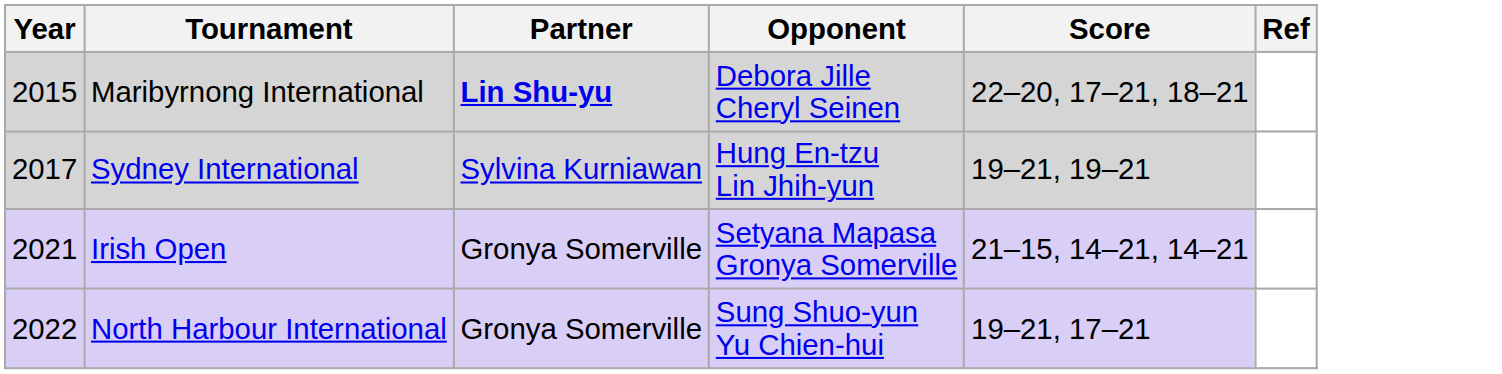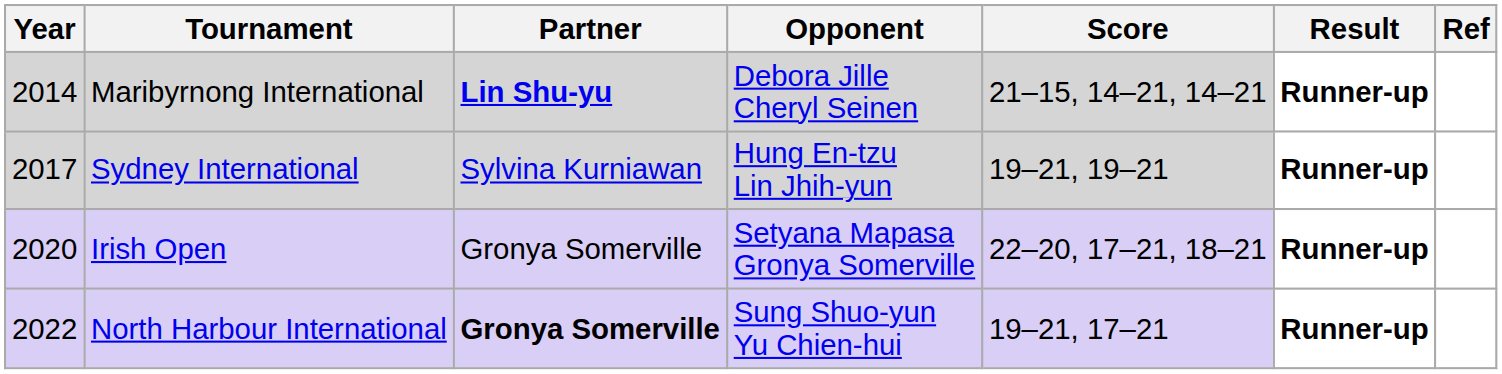 <table class="sortable wikitable" style="font-size: 90%;">
 <tr>
 <th>Year</th>
 <th>Tournament</th>
 <th>Partner</th>
 <th>Opponent</th>
 <th>Score</th>
+<th>Result</th>
 <th>Ref</th>
 </tr>
 <tr style="background:#D5D5D5">
-<td align="center">2015</td>
+<td align="center">2014</td>
 <td align="left">Maribyrnong International</td>
 <td align="left"><strong> <a href='#'>Lin Shu-yu</a></strong></td>
 <td align="left"> <a href='#'>Debora Jille</a><br> <a href='#'>Cheryl Seinen</a></td>
-<td align="left">22–20, 17–21, 18–21</td>
+<td align="left">21–15, 14–21, 14–21</td>
+<td style="text-align:left; background:white"> <strong>Runner-up</strong></td>
 <td style="text-align:center; background:white"></td>
 </tr>
 <tr style="background:#D5D5D5">
 <td align="center">2017</td>
 <td align="left"><a href='#'>Sydney International</a></td>
 <td align="left"> <a href='#'>Sylvina Kurniawan</a></td>
 <td align="left"> <a href='#'>Hung En-tzu</a> <br>  <a href='#'>Lin Jhih-yun</a></td>
 <td align="left">19–21, 19–21</td>
+<td style="text-align:left; background:white"> <strong>Runner-up</strong></td>
 <td style="text-align:center; background:white"></td>
 </tr>
 <tr style="background:#D8CEF6">
-<td align="center">2021</td>
+<td align="center">2020</td>
 <td align="left"><a href='#'>Irish Open</a></td>
 <td align="left"> Gronya Somerville</td>
 <td align="left"> <a href='#'>Setyana Mapasa</a> <br>  <a href='#'>Gronya Somerville</a></td>
-<td align="left">21–15, 14–21, 14–21</td>
+<td align="left">22–20, 17–21, 18–21</td>
+<td style="text-align:left; background:white"> <strong>Runner-up</strong></td>
 <td style="text-align:center; background:white"></td>
 </tr>
 <tr style="background:#D8CEF6">
 <td align="center">2022</td>
 <td align="left"><a href='#'>North Harbour International</a></td>
-<td align="left"> Gronya Somerville</td>
+<td align="left"><strong> Gronya Somerville</strong></td>
 <td align="left"> <a href='#'>Sung Shuo-yun</a><br> <a href='#'>Yu Chien-hui</a></td>
 <td align="left">19–21, 17–21</td>
+<td style="text-align:left; background:white"> <strong>Runner-up</strong></td>
 <td style="text-align:center; background:white"></td>
 </tr>
 </table>
